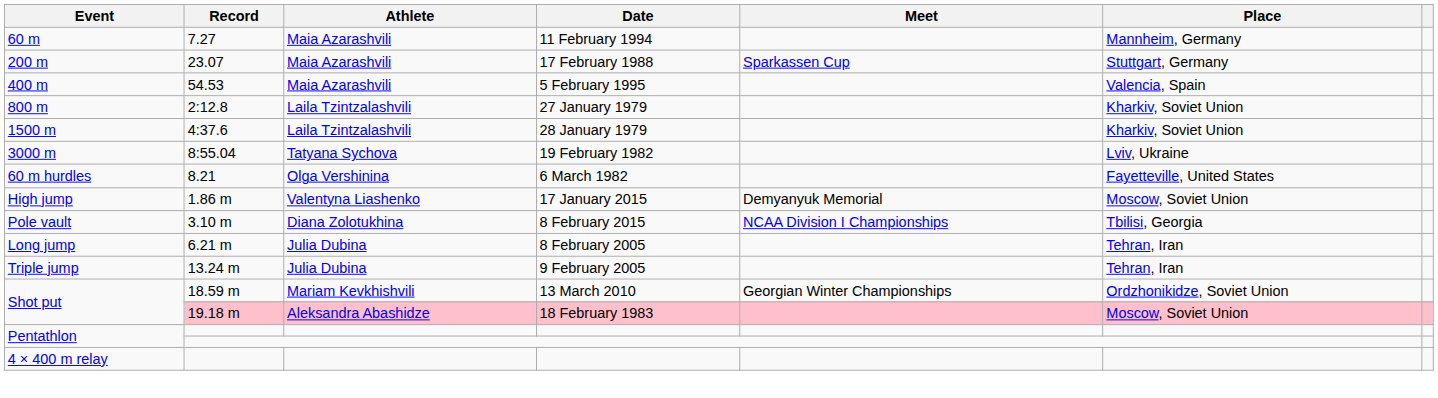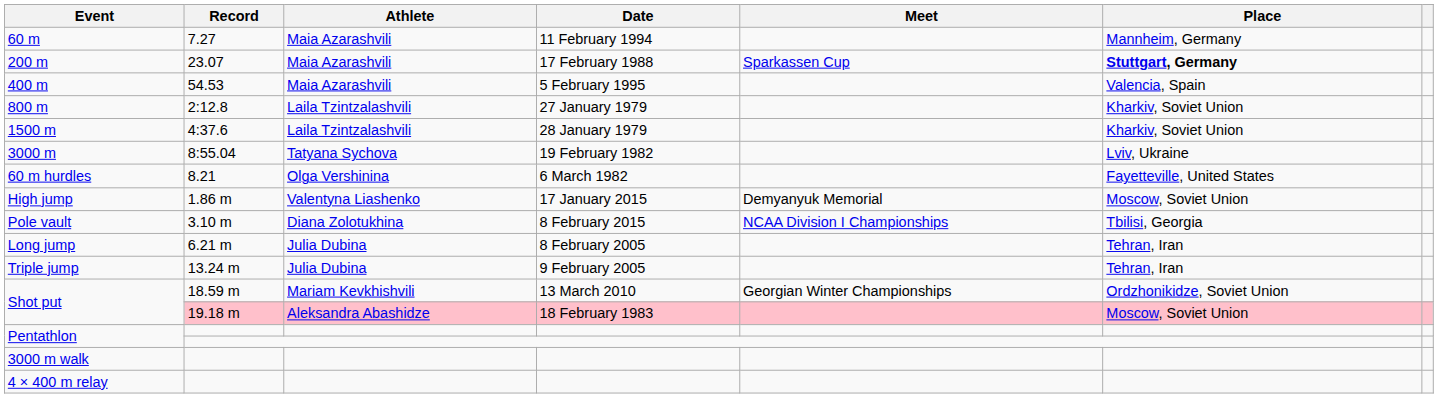 <table class="wikitable" style="font-size:95%; width: 95%;">
 <tr>
 <th>Event</th>
 <th>Record</th>
 <th>Athlete</th>
 <th>Date</th>
 <th>Meet</th>
 <th>Place</th>
 <th></th>
 </tr>
 <tr>
 <td><a href='#'>60 m</a></td>
 <td>7.27</td>
 <td><a href='#'>Maia Azarashvili</a></td>
 <td>11 February 1994</td>
 <td></td>
 <td><a href='#'>Mannheim</a>, Germany</td>
 <td></td>
 </tr>
 <tr>
 <td><a href='#'>200 m</a></td>
 <td>23.07</td>
 <td><a href='#'>Maia Azarashvili</a></td>
 <td>17 February 1988</td>
 <td><a href='#'>Sparkassen Cup</a></td>
-<td><a href='#'>Stuttgart</a>, Germany</td>
+<td><strong><a href='#'>Stuttgart</a>, Germany</strong></td>
 <td></td>
 </tr>
 <tr>
 <td><a href='#'>400 m</a></td>
 <td>54.53</td>
 <td><a href='#'>Maia Azarashvili</a></td>
 <td>5 February 1995</td>
 <td></td>
 <td><a href='#'>Valencia</a>, Spain</td>
 <td></td>
 </tr>
 <tr>
 <td><a href='#'>800 m</a></td>
 <td>2:12.8 </td>
 <td><a href='#'>Laila Tzintzalashvili</a></td>
 <td>27 January 1979</td>
 <td></td>
 <td><a href='#'>Kharkiv</a>, Soviet Union</td>
 <td></td>
 </tr>
 <tr>
 <td><a href='#'>1500 m</a></td>
 <td>4:37.6 </td>
 <td><a href='#'>Laila Tzintzalashvili</a></td>
 <td>28 January 1979</td>
 <td></td>
 <td><a href='#'>Kharkiv</a>, Soviet Union</td>
 <td></td>
 </tr>
 <tr>
 <td><a href='#'>3000 m</a></td>
 <td>8:55.04</td>
 <td><a href='#'>Tatyana Sychova</a></td>
 <td>19 February 1982</td>
 <td></td>
 <td><a href='#'>Lviv</a>, Ukraine</td>
 <td></td>
 </tr>
 <tr>
 <td><a href='#'>60 m hurdles</a></td>
 <td>8.21</td>
 <td><a href='#'>Olga Vershinina</a></td>
 <td>6 March 1982</td>
 <td></td>
 <td><a href='#'>Fayetteville</a>, United States</td>
 <td></td>
 </tr>
 <tr>
 <td><a href='#'>High jump</a></td>
 <td>1.86 m</td>
 <td><a href='#'>Valentyna Liashenko</a></td>
 <td>17 January 2015</td>
 <td>Demyanyuk Memorial</td>
 <td><a href='#'>Moscow</a>, Soviet Union</td>
 <td></td>
 </tr>
 <tr>
 <td><a href='#'>Pole vault</a></td>
 <td>3.10 m </td>
 <td><a href='#'>Diana Zolotukhina</a></td>
 <td>8 February 2015</td>
 <td><a href='#'>NCAA Division I Championships</a></td>
 <td><a href='#'>Tbilisi</a>, Georgia</td>
 <td></td>
 </tr>
 <tr>
 <td><a href='#'>Long jump</a></td>
 <td>6.21 m</td>
 <td><a href='#'>Julia Dubina</a></td>
 <td>8 February 2005</td>
 <td></td>
 <td><a href='#'>Tehran</a>, Iran</td>
 <td></td>
 </tr>
 <tr>
 <td><a href='#'>Triple jump</a></td>
 <td>13.24 m </td>
 <td><a href='#'>Julia Dubina</a></td>
 <td>9 February 2005</td>
 <td></td>
 <td><a href='#'>Tehran</a>, Iran</td>
 <td></td>
 </tr>
 <tr>
 <td rowspan=2><a href='#'>Shot put</a></td>
 <td>18.59 m</td>
 <td><a href='#'>Mariam Kevkhishvili</a></td>
 <td>13 March 2010</td>
 <td>Georgian Winter Championships</td>
 <td><a href='#'>Ordzhonikidze</a>, Soviet Union</td>
 <td></td>
 </tr>
 <tr style="background:pink">
 <td>19.18 m</td>
 <td><a href='#'>Aleksandra Abashidze</a></td>
 <td>18 February 1983</td>
 <td></td>
 <td><a href='#'>Moscow</a>, Soviet Union</td>
 <td></td>
 </tr>
 <tr>
 <td rowspan=2><a href='#'>Pentathlon</a></td>
 <td></td>
 <td></td>
 <td></td>
 <td></td>
 <td></td>
 <td></td>
 </tr>
 <tr>
 <td colspan=5></td>
 <td></td>
 </tr>
 <tr>
+<td><a href='#'>3000 m walk</a></td>
+<td></td>
+<td></td>
+<td></td>
+<td></td>
+<td></td>
+<td></td>
+</tr>
+<tr>
 <td><a href='#'>4 × 400 m relay</a></td>
 <td></td>
 <td></td>
 <td></td>
 <td></td>
 <td></td>
 <td></td>
 </tr>
 </table>
